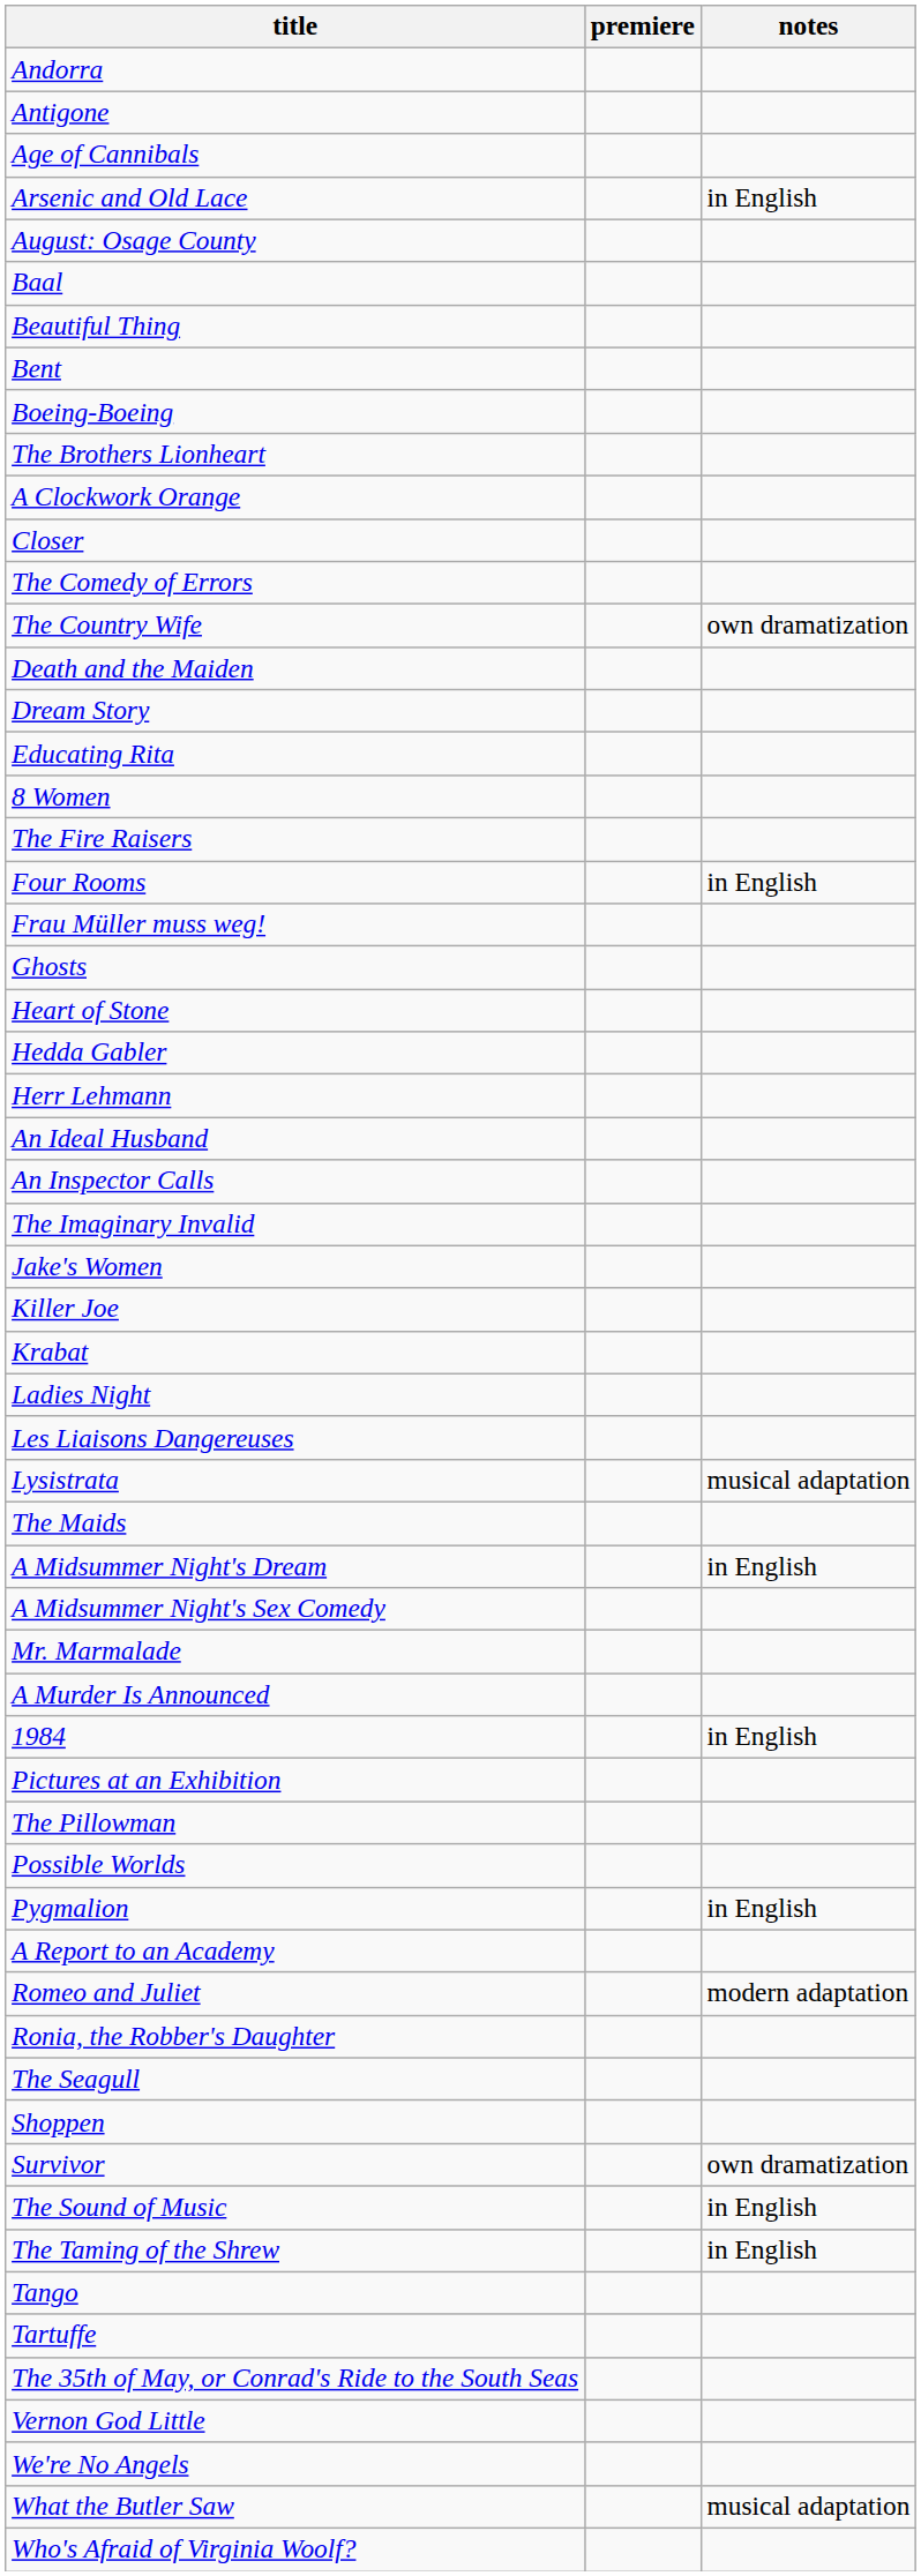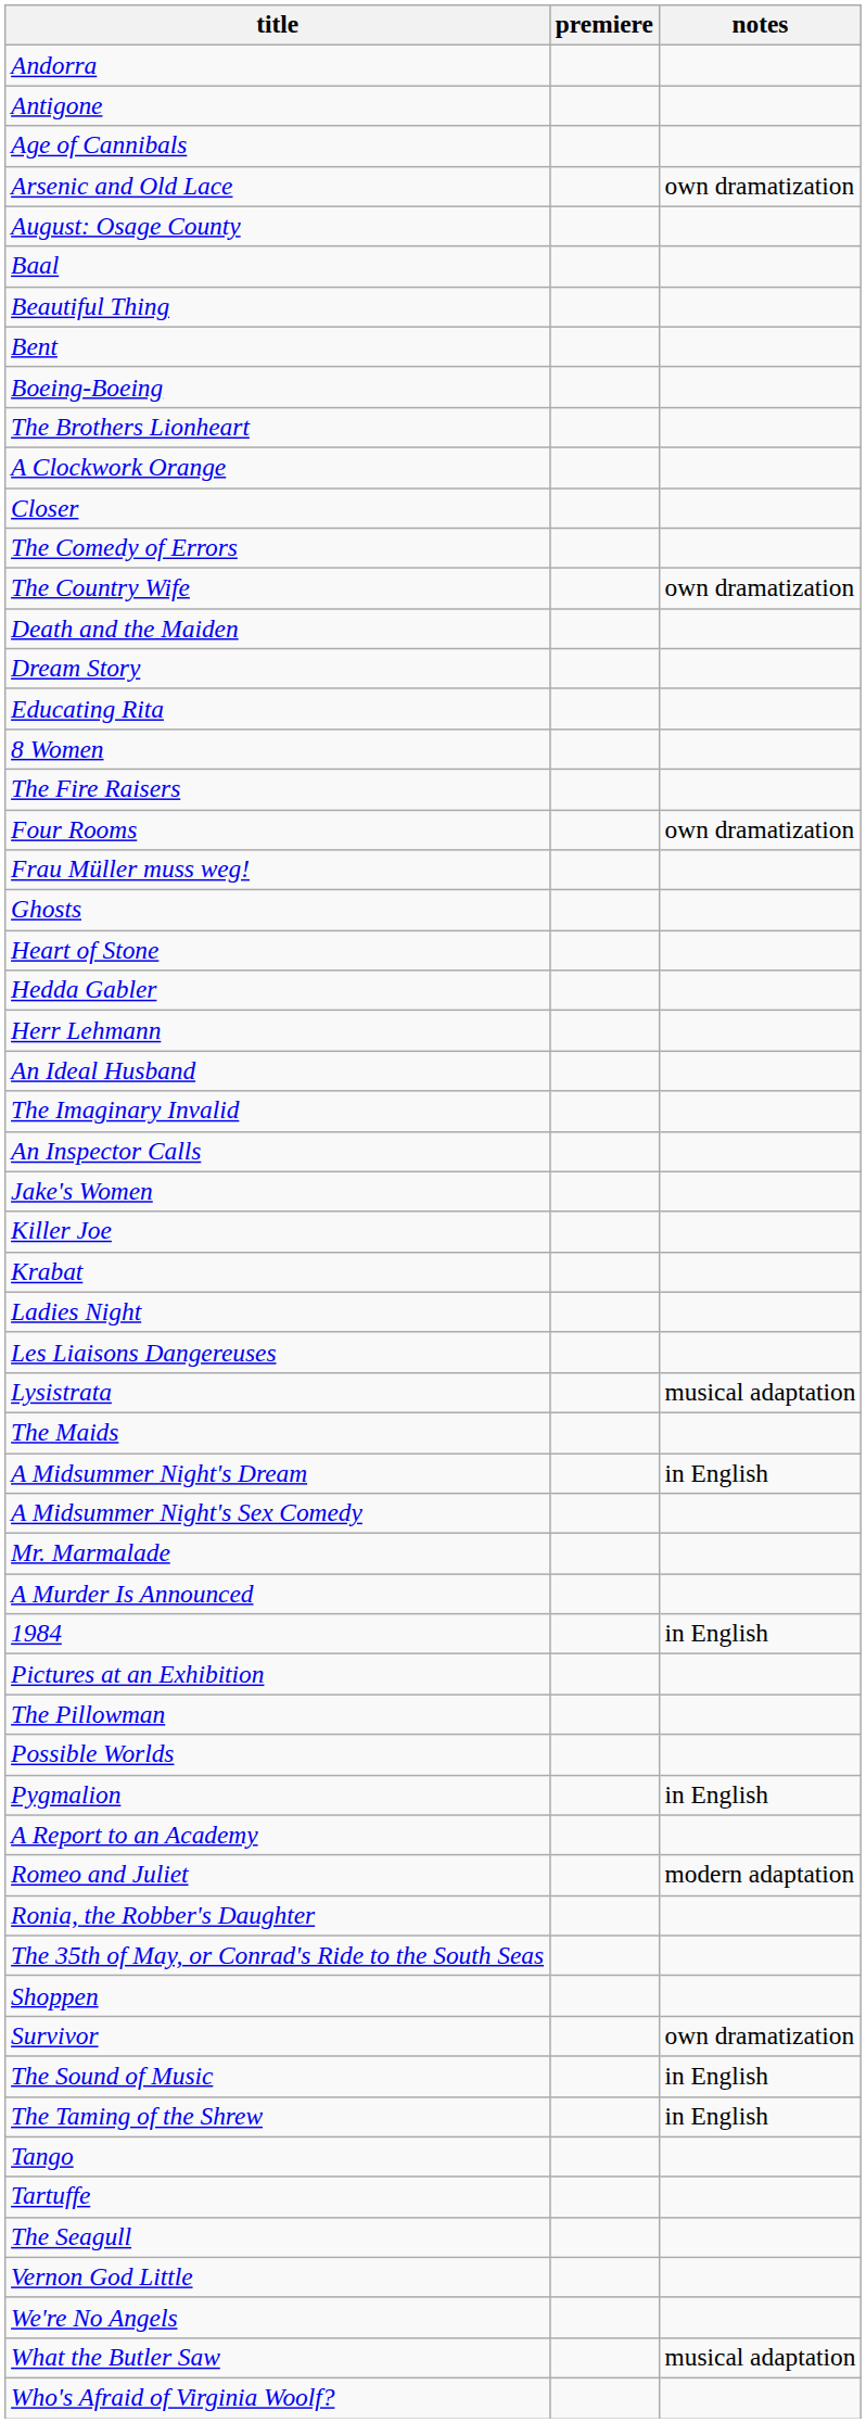 <table class="wikitable mw-collapsible mw-collapsed sortable">
 <tr>
 <th>title</th>
 <th>premiere</th>
 <th>notes</th>
 </tr>
 <tr>
 <td><em><a href='#'>Andorra</a></em></td>
 <td></td>
 <td></td>
 </tr>
 <tr>
 <td><em><a href='#'>Antigone</a></em></td>
 <td></td>
 <td></td>
 </tr>
 <tr>
 <td><em><a href='#'>Age of Cannibals</a></em></td>
 <td></td>
 <td></td>
 </tr>
 <tr>
 <td><em><a href='#'>Arsenic and Old Lace</a></em></td>
 <td></td>
-<td>in English</td>
+<td>own dramatization</td>
 </tr>
 <tr>
 <td><em><a href='#'>August: Osage County</a></em></td>
 <td></td>
 <td></td>
 </tr>
 <tr>
 <td><em><a href='#'>Baal</a></em></td>
 <td></td>
 <td></td>
 </tr>
 <tr>
 <td><em><a href='#'>Beautiful Thing</a></em></td>
 <td></td>
 <td></td>
 </tr>
 <tr>
 <td><em><a href='#'>Bent</a></em></td>
 <td></td>
 <td></td>
 </tr>
 <tr>
 <td><em><a href='#'>Boeing-Boeing</a></em></td>
 <td></td>
 <td></td>
 </tr>
 <tr>
 <td><em><a href='#'>The Brothers Lionheart</a></em></td>
 <td></td>
 <td></td>
 </tr>
 <tr>
 <td><em><a href='#'>A Clockwork Orange</a></em></td>
 <td></td>
 <td></td>
 </tr>
 <tr>
 <td><em><a href='#'>Closer</a></em></td>
 <td></td>
 <td></td>
 </tr>
 <tr>
 <td><em><a href='#'>The Comedy of Errors</a></em></td>
 <td></td>
 <td></td>
 </tr>
 <tr>
 <td><em><a href='#'>The Country Wife</a></em></td>
 <td></td>
 <td>own dramatization</td>
 </tr>
 <tr>
 <td><em><a href='#'>Death and the Maiden</a></em></td>
 <td></td>
 <td></td>
 </tr>
 <tr>
 <td><em><a href='#'>Dream Story</a></em></td>
 <td></td>
 <td></td>
 </tr>
 <tr>
 <td><em><a href='#'>Educating Rita</a></em></td>
 <td></td>
 <td></td>
 </tr>
 <tr>
 <td><em><a href='#'>8 Women</a></em></td>
 <td></td>
 <td></td>
 </tr>
 <tr>
 <td><em><a href='#'>The Fire Raisers</a></em></td>
 <td></td>
 <td></td>
 </tr>
 <tr>
 <td><em><a href='#'>Four Rooms</a></em></td>
 <td></td>
-<td>in English</td>
+<td>own dramatization</td>
 </tr>
 <tr>
 <td><em><a href='#'>Frau Müller muss weg!</a></em></td>
 <td></td>
 <td></td>
 </tr>
 <tr>
 <td><em><a href='#'>Ghosts</a></em></td>
 <td></td>
 <td></td>
 </tr>
 <tr>
 <td><em><a href='#'>Heart of Stone</a></em></td>
 <td></td>
 <td></td>
 </tr>
 <tr>
 <td><em><a href='#'>Hedda Gabler</a></em></td>
 <td></td>
 <td></td>
 </tr>
 <tr>
 <td><em><a href='#'>Herr Lehmann</a></em></td>
 <td></td>
 <td></td>
 </tr>
 <tr>
 <td><em><a href='#'>An Ideal Husband</a></em></td>
 <td></td>
 <td></td>
 </tr>
 <tr>
-<td><em><a href='#'>An Inspector Calls</a></em></td>
+<td><em><a href='#'>The Imaginary Invalid</a></em></td>
 <td></td>
 <td></td>
 </tr>
 <tr>
-<td><em><a href='#'>The Imaginary Invalid</a></em></td>
+<td><em><a href='#'>An Inspector Calls</a></em></td>
 <td></td>
 <td></td>
 </tr>
 <tr>
 <td><em><a href='#'>Jake's Women</a></em></td>
 <td></td>
 <td></td>
 </tr>
 <tr>
 <td><em><a href='#'>Killer Joe</a></em></td>
 <td></td>
 <td></td>
 </tr>
 <tr>
 <td><em><a href='#'>Krabat</a></em></td>
 <td></td>
 <td></td>
 </tr>
 <tr>
 <td><em><a href='#'>Ladies Night</a></em></td>
 <td></td>
 <td></td>
 </tr>
 <tr>
 <td><em><a href='#'>Les Liaisons Dangereuses</a></em></td>
 <td></td>
 <td></td>
 </tr>
 <tr>
 <td><em><a href='#'>Lysistrata</a></em></td>
 <td></td>
 <td>musical adaptation</td>
 </tr>
 <tr>
 <td><em><a href='#'>The Maids</a></em></td>
 <td></td>
 <td></td>
 </tr>
 <tr>
 <td><em><a href='#'>A Midsummer Night's Dream</a></em></td>
 <td></td>
 <td>in English</td>
 </tr>
 <tr>
 <td><em><a href='#'>A Midsummer Night's Sex Comedy</a></em></td>
 <td></td>
 <td></td>
 </tr>
 <tr>
 <td><em><a href='#'>Mr. Marmalade</a></em></td>
 <td></td>
 <td></td>
 </tr>
 <tr>
 <td><em><a href='#'>A Murder Is Announced</a></em></td>
 <td></td>
 <td></td>
 </tr>
 <tr>
 <td><em><a href='#'>1984</a></em></td>
 <td></td>
 <td>in English</td>
 </tr>
 <tr>
 <td><em><a href='#'>Pictures at an Exhibition</a></em></td>
 <td></td>
 <td></td>
 </tr>
 <tr>
 <td><em><a href='#'>The Pillowman</a></em></td>
 <td></td>
 <td></td>
 </tr>
 <tr>
 <td><em><a href='#'>Possible Worlds</a></em></td>
 <td></td>
 <td></td>
 </tr>
 <tr>
 <td><em><a href='#'>Pygmalion</a></em></td>
 <td></td>
 <td>in English</td>
 </tr>
 <tr>
 <td><em><a href='#'>A Report to an Academy</a></em></td>
 <td></td>
 <td></td>
 </tr>
 <tr>
 <td><em><a href='#'>Romeo and Juliet</a></em></td>
 <td></td>
 <td>modern adaptation</td>
 </tr>
 <tr>
 <td><em><a href='#'>Ronia, the Robber's Daughter</a></em></td>
 <td></td>
 <td></td>
 </tr>
 <tr>
-<td><em><a href='#'>The Seagull</a></em></td>
+<td><em><a href='#'>The 35th of May, or Conrad's Ride to the South Seas</a></em></td>
 <td></td>
 <td></td>
 </tr>
 <tr>
 <td><em><a href='#'>Shoppen</a></em></td>
 <td></td>
 <td></td>
 </tr>
 <tr>
 <td><em><a href='#'>Survivor</a></em></td>
 <td></td>
 <td>own dramatization</td>
 </tr>
 <tr>
 <td><em><a href='#'>The Sound of Music</a></em></td>
 <td></td>
 <td>in English</td>
 </tr>
 <tr>
 <td><em><a href='#'>The Taming of the Shrew</a></em></td>
 <td></td>
 <td>in English</td>
 </tr>
 <tr>
 <td><em><a href='#'>Tango</a></em></td>
 <td></td>
 <td></td>
 </tr>
 <tr>
 <td><em><a href='#'>Tartuffe</a></em></td>
 <td></td>
 <td></td>
 </tr>
 <tr>
-<td><em><a href='#'>The 35th of May, or Conrad's Ride to the South Seas</a></em></td>
+<td><em><a href='#'>The Seagull</a></em></td>
 <td></td>
 <td></td>
 </tr>
 <tr>
 <td><em><a href='#'>Vernon God Little</a></em></td>
 <td></td>
 <td></td>
 </tr>
 <tr>
 <td><em><a href='#'>We're No Angels</a></em></td>
 <td></td>
 <td></td>
 </tr>
 <tr>
 <td><em><a href='#'>What the Butler Saw</a></em></td>
 <td></td>
 <td>musical adaptation</td>
 </tr>
 <tr>
 <td><em><a href='#'>Who's Afraid of Virginia Woolf?</a></em></td>
 <td></td>
 <td></td>
 </tr>
 </table>
